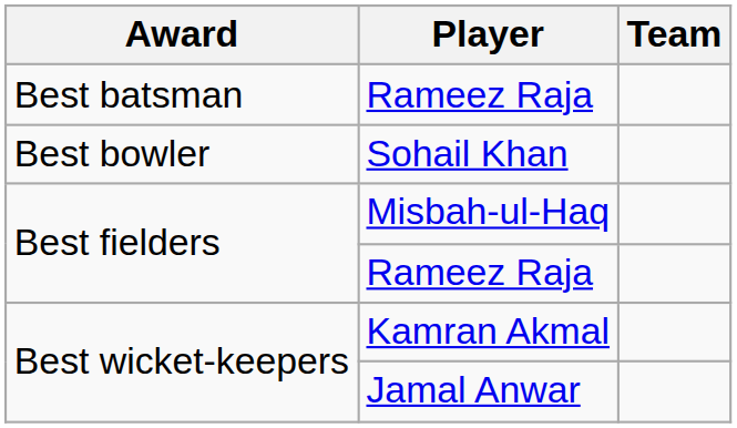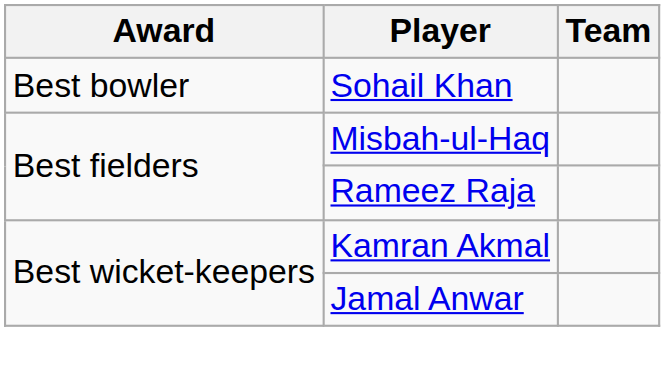 <table class="wikitable">
 <tr>
 <th>Award</th>
 <th>Player</th>
 <th>Team</th>
-</tr>
-<tr>
-<td>Best batsman</td>
-<td><a href='#'>Rameez Raja</a></td>
-<td></td>
 </tr>
 <tr>
 <td>Best bowler</td>
 <td><a href='#'>Sohail Khan</a></td>
 <td></td>
 </tr>
 <tr>
 <td rowspan=2>Best fielders</td>
 <td><a href='#'>Misbah-ul-Haq</a></td>
 <td></td>
 </tr>
 <tr>
 <td><a href='#'>Rameez Raja</a></td>
 <td></td>
 </tr>
 <tr>
 <td rowspan=2>Best wicket-keepers</td>
 <td><a href='#'>Kamran Akmal</a></td>
 <td></td>
 </tr>
 <tr>
 <td><a href='#'>Jamal Anwar</a></td>
 <td></td>
 </tr>
 </table>
